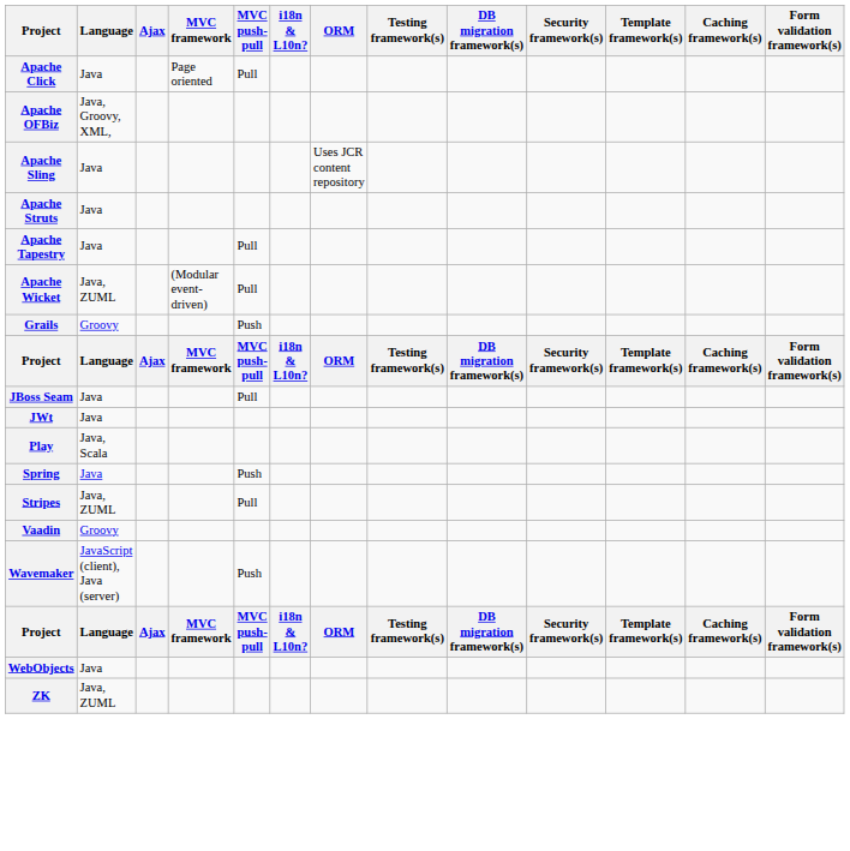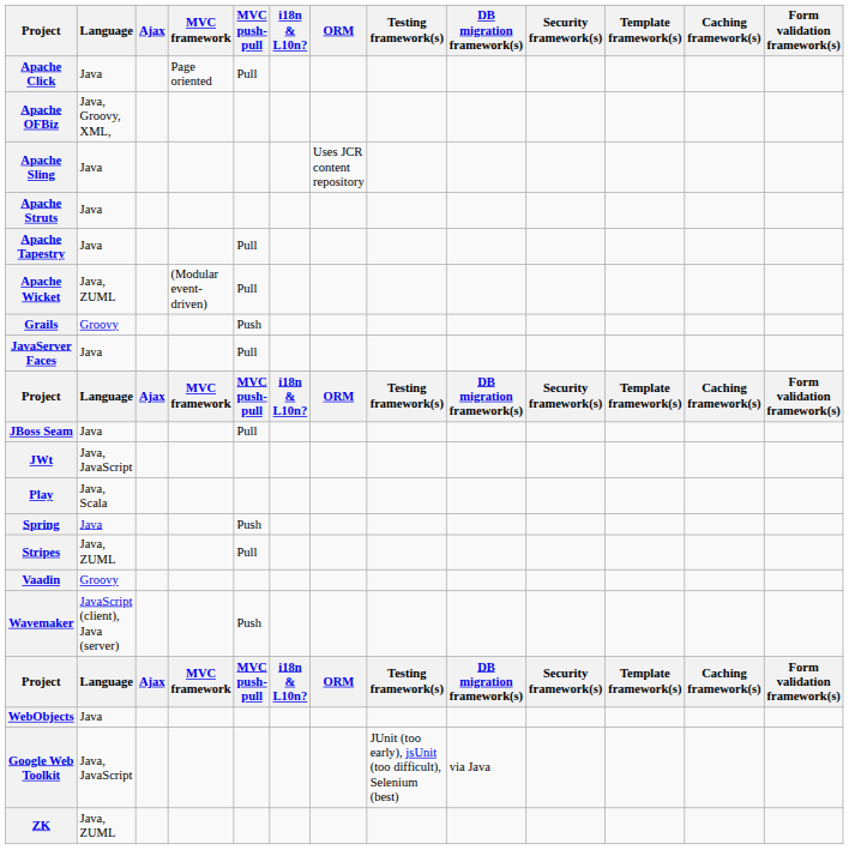 <table class="wikitable sortable sort-under" style="font-size: 90%">
 <tr>
 <th>Project</th>
 <th>Language</th>
 <th><a href='#'>Ajax</a></th>
 <th><a href='#'>MVC</a> framework</th>
 <th><a href='#'>MVC push-pull</a></th>
 <th><a href='#'>i18n & L10n?</a></th>
 <th><a href='#'>ORM</a></th>
 <th>Testing framework(s)</th>
 <th><a href='#'>DB migration</a> framework(s)</th>
 <th>Security framework(s)</th>
 <th>Template framework(s)</th>
 <th>Caching framework(s)</th>
 <th>Form validation framework(s)</th>
 </tr>
 <tr>
 <th><a href='#'>Apache Click</a></th>
 <td>Java</td>
 <td></td>
 <td>Page oriented</td>
 <td>Pull</td>
 <td></td>
 <td></td>
 <td></td>
 <td></td>
 <td></td>
 <td></td>
 <td></td>
 <td></td>
 </tr>
 <tr>
 <th><a href='#'>Apache OFBiz</a></th>
 <td>Java, Groovy, XML,</td>
 <td></td>
 <td></td>
 <td></td>
 <td></td>
 <td></td>
 <td></td>
 <td></td>
 <td></td>
 <td></td>
 <td></td>
 <td></td>
 </tr>
 <tr>
 <th><a href='#'>Apache Sling</a></th>
 <td>Java</td>
 <td></td>
 <td></td>
 <td></td>
 <td></td>
 <td>Uses JCR content repository</td>
 <td></td>
 <td></td>
 <td></td>
 <td></td>
 <td></td>
 </tr>
 <tr>
 <th><a href='#'>Apache Struts</a></th>
 <td>Java</td>
 <td></td>
 <td></td>
 <td></td>
 <td></td>
 <td></td>
 <td></td>
 <td></td>
 <td></td>
 <td></td>
 <td></td>
 <td></td>
 </tr>
 <tr>
 <th><a href='#'>Apache Tapestry</a></th>
 <td>Java</td>
 <td></td>
 <td></td>
 <td>Pull</td>
 <td></td>
 <td></td>
 <td></td>
 <td></td>
 <td></td>
 <td></td>
 <td></td>
 <td></td>
 </tr>
 <tr>
 <th><a href='#'>Apache Wicket</a></th>
 <td>Java, ZUML</td>
 <td></td>
 <td> (Modular event-driven)</td>
 <td>Pull</td>
 <td></td>
 <td></td>
 <td></td>
 <td></td>
 <td></td>
 <td></td>
 <td></td>
 <td></td>
 </tr>
 <tr>
 <th><a href='#'>Grails</a></th>
 <td><a href='#'>Groovy</a></td>
 <td></td>
 <td></td>
 <td>Push</td>
 <td></td>
 <td></td>
 <td></td>
 <td></td>
 <td></td>
 <td></td>
 <td></td>
 <td></td>
 </tr>
 <tr>
+<th><a href='#'>JavaServer Faces</a></th>
+<td>Java</td>
+<td></td>
+<td></td>
+<td>Pull</td>
+<td></td>
+<td></td>
+<td></td>
+<td></td>
+<td></td>
+<td></td>
+<td></td>
+<td></td>
+</tr>
+<tr>
 <th>Project</th>
 <th>Language</th>
 <th><a href='#'>Ajax</a></th>
 <th><a href='#'>MVC</a> framework</th>
 <th><a href='#'>MVC push-pull</a></th>
 <th><a href='#'>i18n & L10n?</a></th>
 <th><a href='#'>ORM</a></th>
 <th>Testing framework(s)</th>
 <th><a href='#'>DB migration</a> framework(s)</th>
 <th>Security framework(s)</th>
 <th>Template framework(s)</th>
 <th>Caching framework(s)</th>
 <th>Form validation framework(s)</th>
 </tr>
 <tr>
 <th><a href='#'>JBoss Seam</a></th>
 <td>Java</td>
 <td></td>
 <td></td>
 <td>Pull</td>
 <td></td>
 <td></td>
 <td></td>
 <td></td>
 <td></td>
 <td></td>
 <td></td>
 <td></td>
 </tr>
 <tr>
 <th><a href='#'>JWt</a></th>
-<td>Java</td>
+<td>Java, JavaScript</td>
 <td></td>
 <td></td>
 <td></td>
 <td></td>
 <td></td>
 <td></td>
 <td></td>
 <td></td>
 <td></td>
 <td></td>
 <td></td>
 </tr>
 <tr>
 <th><a href='#'>Play</a></th>
 <td>Java, Scala</td>
 <td></td>
 <td></td>
 <td></td>
 <td></td>
 <td></td>
 <td></td>
 <td></td>
 <td></td>
 <td></td>
 <td></td>
 <td></td>
 </tr>
 <tr>
 <th><a href='#'>Spring</a></th>
 <td><a href='#'>Java</a></td>
 <td></td>
 <td></td>
 <td>Push</td>
 <td></td>
 <td></td>
 <td></td>
 <td></td>
 <td></td>
 <td></td>
 <td></td>
 <td></td>
 </tr>
 <tr>
 <th><a href='#'>Stripes</a></th>
 <td>Java, ZUML</td>
 <td></td>
 <td></td>
 <td>Pull</td>
 <td></td>
 <td></td>
 <td></td>
 <td></td>
 <td></td>
 <td></td>
 <td></td>
 <td></td>
 </tr>
 <tr>
 <th><a href='#'>Vaadin</a></th>
 <td><a href='#'>Groovy</a></td>
 <td></td>
 <td></td>
 <td></td>
 <td></td>
 <td></td>
 <td></td>
 <td></td>
 <td></td>
 <td></td>
 <td></td>
 <td></td>
 </tr>
 <tr>
 <th><a href='#'>Wavemaker</a></th>
 <td><a href='#'>JavaScript</a> (client), Java (server)</td>
 <td></td>
 <td></td>
 <td>Push</td>
 <td></td>
 <td></td>
 <td></td>
 <td></td>
 <td></td>
 <td></td>
 <td></td>
 <td></td>
 </tr>
 <tr>
 <th>Project</th>
 <th>Language</th>
 <th><a href='#'>Ajax</a></th>
 <th><a href='#'>MVC</a> framework</th>
 <th><a href='#'>MVC push-pull</a></th>
 <th><a href='#'>i18n & L10n?</a></th>
 <th><a href='#'>ORM</a></th>
 <th>Testing framework(s)</th>
 <th><a href='#'>DB migration</a> framework(s)</th>
 <th>Security framework(s)</th>
 <th>Template framework(s)</th>
 <th>Caching framework(s)</th>
 <th>Form validation framework(s)</th>
 </tr>
 <tr>
 <th><a href='#'>WebObjects</a></th>
 <td>Java</td>
 <td></td>
 <td></td>
 <td></td>
 <td></td>
 <td></td>
 <td></td>
 <td></td>
 <td></td>
 <td></td>
 <td></td>
 <td></td>
 </tr>
 <tr>
+<th><a href='#'>Google Web Toolkit</a></th>
+<td>Java, JavaScript</td>
+<td></td>
+<td></td>
+<td></td>
+<td></td>
+<td></td>
+<td>JUnit (too early), <a href='#'>jsUnit</a> (too difficult), Selenium (best)</td>
+<td>via Java</td>
+<td></td>
+<td></td>
+<td></td>
+<td></td>
+</tr>
+<tr>
 <th><a href='#'>ZK</a></th>
 <td>Java, ZUML</td>
 <td></td>
 <td></td>
 <td></td>
 <td></td>
 <td></td>
 <td></td>
 <td></td>
 <td></td>
 <td></td>
 <td></td>
 <td></td>
 </tr>
 </table>
